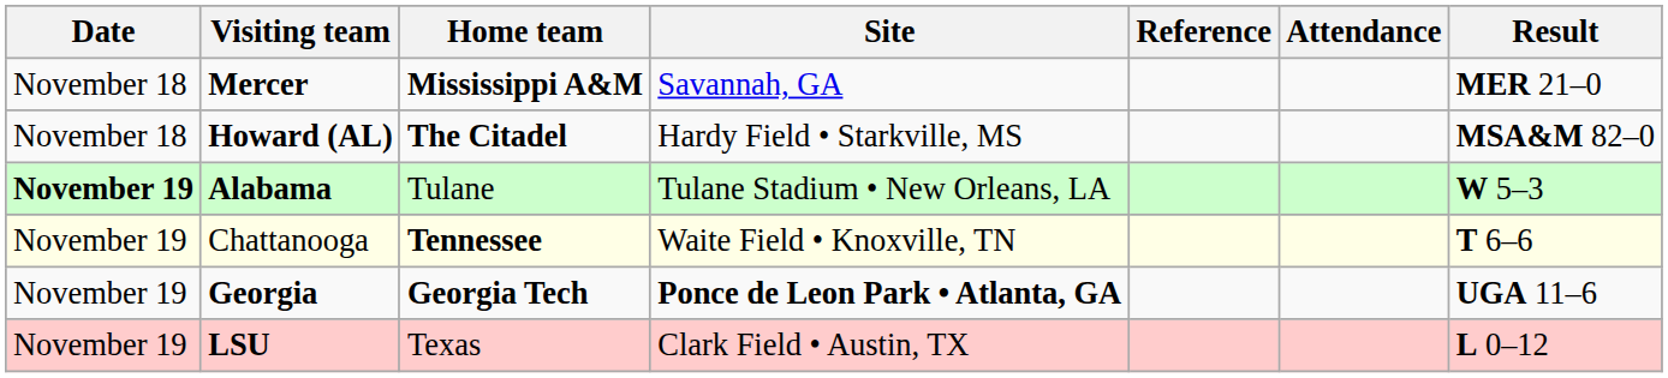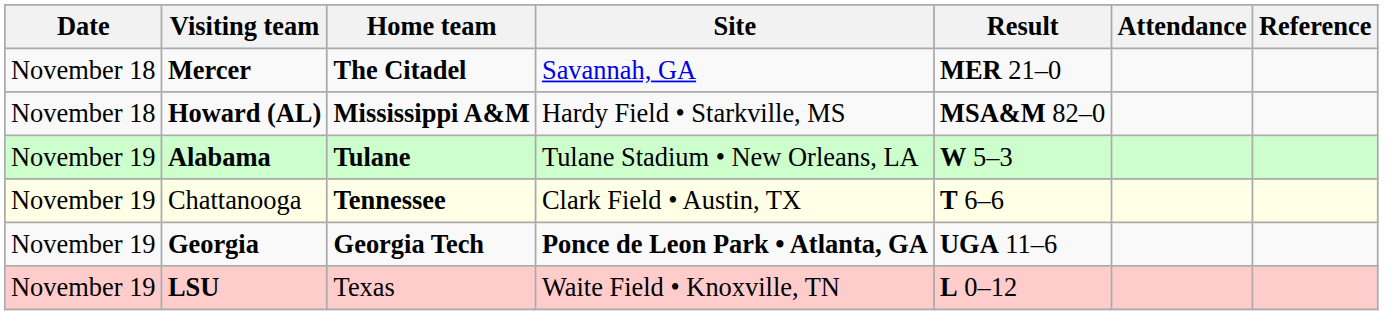 <table class="wikitable" style="font-size:95%;">
 <tr>
 <th>Date</th>
 <th>Visiting team</th>
 <th>Home team</th>
 <th>Site</th>
+<th>Result</th>
+<th>Attendance</th>
 <th class="unsortable">Reference</th>
-<th>Attendance</th>
-<th>Result</th>
 </tr>
 <tr bgcolor=>
 <td>November 18</td>
 <td><strong>Mercer</strong></td>
-<td><strong>Mississippi A&M</strong></td>
+<td><strong>The Citadel</strong></td>
 <td><a href='#'>Savannah, GA</a></td>
+<td><strong>MER</strong> 21–0</td>
 <td></td>
 <td></td>
-<td><strong>MER</strong> 21–0</td>
 </tr>
 <tr bgcolor=>
 <td>November 18</td>
 <td><strong>Howard (AL)</strong></td>
-<td><strong>The Citadel</strong></td>
+<td><strong>Mississippi A&M</strong></td>
 <td>Hardy Field • Starkville, MS</td>
+<td><strong>MSA&M</strong> 82–0</td>
 <td></td>
 <td></td>
-<td><strong>MSA&M</strong> 82–0</td>
 </tr>
 <tr bgcolor=ccffcc>
-<td><strong>November 19</strong></td>
+<td>November 19</td>
 <td><strong>Alabama</strong></td>
-<td>Tulane</td>
+<td><strong>Tulane</strong></td>
 <td>Tulane Stadium • New Orleans, LA</td>
+<td><strong>W</strong> 5–3</td>
 <td></td>
 <td></td>
-<td><strong>W</strong> 5–3</td>
 </tr>
 <tr bgcolor=ffffe6>
 <td>November 19</td>
 <td>Chattanooga</td>
 <td><strong>Tennessee</strong></td>
-<td>Waite Field • Knoxville, TN</td>
+<td>Clark Field • Austin, TX</td>
+<td><strong>T</strong> 6–6</td>
 <td></td>
 <td></td>
-<td><strong>T</strong> 6–6</td>
 </tr>
 <tr bgcolor=>
 <td>November 19</td>
 <td><strong>Georgia</strong></td>
 <td><strong>Georgia Tech</strong></td>
 <td><strong>Ponce de Leon Park • Atlanta, GA</strong></td>
+<td><strong>UGA</strong> 11–6</td>
 <td></td>
 <td></td>
-<td><strong>UGA</strong> 11–6</td>
 </tr>
 <tr bgcolor=ffcccc>
 <td>November 19</td>
 <td><strong>LSU</strong></td>
 <td>Texas</td>
-<td>Clark Field • Austin, TX</td>
+<td>Waite Field • Knoxville, TN</td>
+<td><strong>L</strong> 0–12</td>
 <td></td>
 <td></td>
-<td><strong>L</strong> 0–12</td>
 </tr>
 </table>
